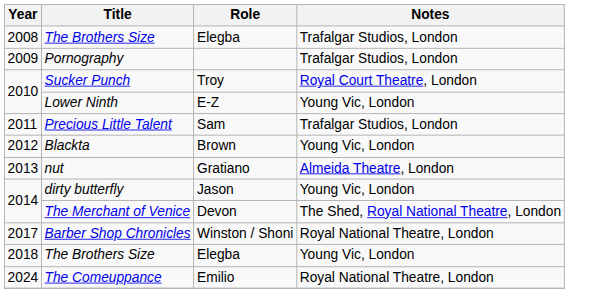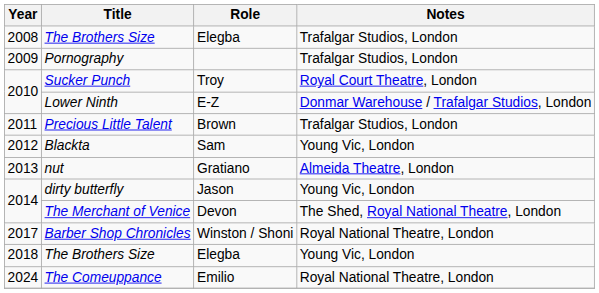 <table class="wikitable unsortable">
 <tr>
 <th>Year</th>
 <th>Title</th>
 <th>Role</th>
 <th>Notes</th>
 </tr>
 <tr>
 <td>2008</td>
 <td><em><a href='#'>The Brothers Size</a></em></td>
 <td>Elegba</td>
 <td>Trafalgar Studios, London</td>
 </tr>
 <tr>
 <td>2009</td>
 <td><em>Pornography</em></td>
 <td></td>
 <td>Trafalgar Studios, London</td>
 </tr>
 <tr>
 <td rowspan="2">2010</td>
 <td><em><a href='#'>Sucker Punch</a></em></td>
 <td>Troy</td>
 <td><a href='#'>Royal Court Theatre</a>, London</td>
 </tr>
 <tr>
 <td><em>Lower Ninth</em></td>
 <td>E-Z</td>
-<td>Young Vic, London</td>
+<td><a href='#'>Donmar Warehouse</a> / <a href='#'>Trafalgar Studios</a>, London</td>
 </tr>
 <tr>
 <td>2011</td>
 <td><em><a href='#'>Precious Little Talent</a></em></td>
-<td>Sam</td>
+<td>Brown</td>
 <td>Trafalgar Studios, London</td>
 </tr>
 <tr>
 <td>2012</td>
 <td><em>Blackta</em></td>
-<td>Brown</td>
+<td>Sam</td>
 <td>Young Vic, London</td>
 </tr>
 <tr>
 <td>2013</td>
 <td><em>nut</em></td>
 <td>Gratiano</td>
 <td><a href='#'>Almeida Theatre</a>, London</td>
 </tr>
 <tr>
 <td rowspan="2">2014</td>
 <td><em>dirty butterfly</em></td>
 <td>Jason</td>
 <td>Young Vic, London</td>
 </tr>
 <tr>
 <td><em><a href='#'>The Merchant of Venice</a></em></td>
 <td>Devon</td>
 <td>The Shed, <a href='#'>Royal National Theatre</a>, London</td>
 </tr>
 <tr>
 <td>2017</td>
 <td><em><a href='#'>Barber Shop Chronicles</a></em></td>
 <td>Winston / Shoni</td>
 <td>Royal National Theatre, London</td>
 </tr>
 <tr>
 <td>2018</td>
 <td><em>The Brothers Size</em></td>
 <td>Elegba</td>
 <td>Young Vic, London</td>
 </tr>
 <tr>
 <td>2024</td>
 <td><em><a href='#'>The Comeuppance</a></em></td>
 <td>Emilio</td>
 <td>Royal National Theatre, London</td>
 </tr>
 <tr>
 </tr>
 </table>
